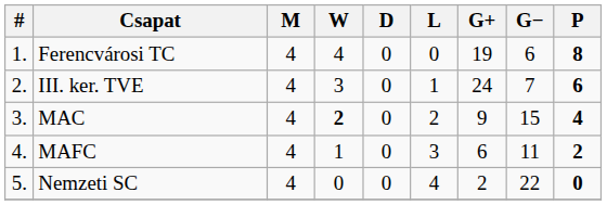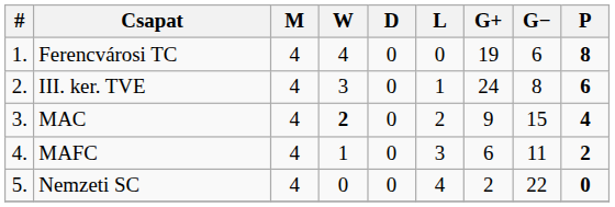 <table class="wikitable" style="text-align: center;">
 <tr>
 <th width="15">#</th>
 <th width="175">Csapat</th>
 <th width="30">M</th>
 <th width="30">W</th>
 <th width="30">D</th>
 <th width="30">L</th>
 <th width="30">G+</th>
 <th width="30">G−</th>
 <th width="30">P</th>
 </tr>
 <tr>
 <td>1.</td>
 <td align="left">Ferencvárosi TC</td>
 <td>4</td>
 <td>4</td>
 <td>0</td>
 <td>0</td>
 <td>19</td>
 <td>6</td>
 <td><strong>8</strong></td>
 </tr>
 <tr>
 <td>2.</td>
 <td align="left">III. ker. TVE</td>
 <td>4</td>
 <td>3</td>
 <td>0</td>
 <td>1</td>
 <td>24</td>
-<td>7</td>
+<td>8</td>
 <td><strong>6</strong></td>
 </tr>
 <tr>
 <td>3.</td>
 <td align="left">MAC</td>
 <td>4</td>
 <td><strong>2</strong></td>
 <td>0</td>
 <td>2</td>
 <td>9</td>
 <td>15</td>
 <td><strong>4</strong></td>
 </tr>
 <tr>
 <td>4.</td>
 <td align="left">MAFC</td>
 <td>4</td>
 <td>1</td>
 <td>0</td>
 <td>3</td>
 <td>6</td>
 <td>11</td>
 <td><strong>2</strong></td>
 </tr>
 <tr>
 <td>5.</td>
 <td align="left">Nemzeti SC</td>
 <td>4</td>
 <td>0</td>
 <td>0</td>
 <td>4</td>
 <td>2</td>
 <td>22</td>
 <td><strong>0</strong></td>
 </tr>
 <tr>
 </tr>
 </table>
